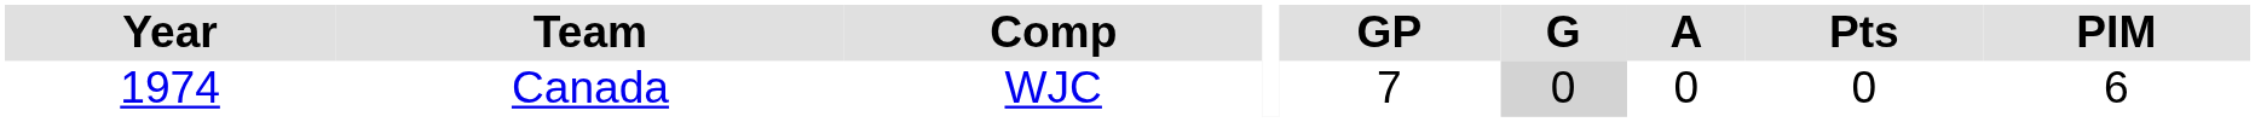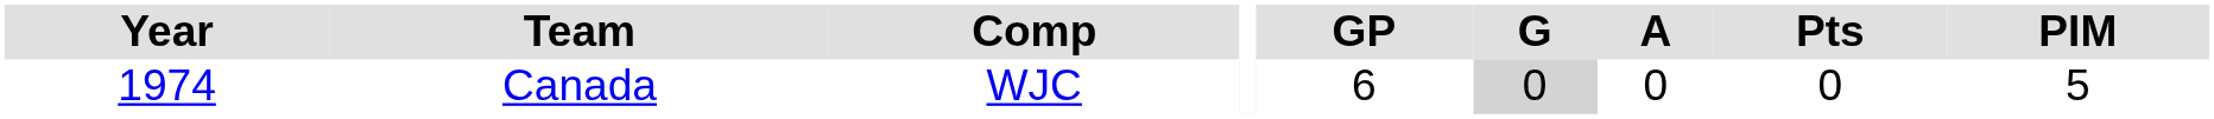 <table border="0" cellpadding="1" cellspacing="0" style="text-align:center; width:50em">
 <tr bgcolor="#e0e0e0">
 <th>Year</th>
 <th>Team</th>
 <th>Comp</th>
 <th rowspan="99" bgcolor="#ffffff"></th>
 <th>GP</th>
 <th>G</th>
 <th>A</th>
 <th>Pts</th>
 <th>PIM</th>
 </tr>
 <tr>
 <td><a href='#'>1974</a></td>
 <td><a href='#'>Canada</a></td>
 <td><a href='#'>WJC</a></td>
-<td>7</td>
+<td>6</td>
 <td style="background: lightgrey;">0</td>
 <td>0</td>
 <td>0</td>
-<td>6</td>
+<td>5</td>
 </tr>
 </table>
